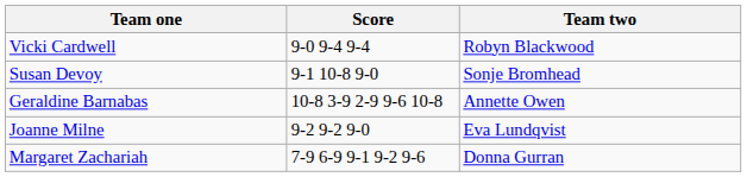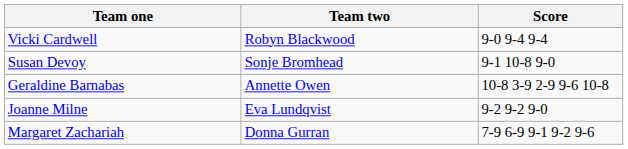 <table class="wikitable">
 <tr>
 <th width=250>Team one</th>
+<th width=250>Team two</th>
 <th width=150>Score</th>
-<th width=250>Team two</th>
 </tr>
 <tr>
 <td> <a href='#'>Vicki Cardwell</a></td>
+<td> <a href='#'>Robyn Blackwood</a></td>
 <td>9-0 9-4 9-4</td>
-<td> <a href='#'>Robyn Blackwood</a></td>
 </tr>
 <tr>
 <td> <a href='#'>Susan Devoy</a></td>
+<td> <a href='#'>Sonje Bromhead</a></td>
 <td>9-1 10-8 9-0</td>
-<td> <a href='#'>Sonje Bromhead</a></td>
 </tr>
 <tr>
 <td> <a href='#'>Geraldine Barnabas</a></td>
+<td> <a href='#'>Annette Owen</a></td>
 <td>10-8 3-9 2-9 9-6 10-8</td>
-<td> <a href='#'>Annette Owen</a></td>
 </tr>
 <tr>
 <td> <a href='#'>Joanne Milne</a></td>
+<td> <a href='#'>Eva Lundqvist</a></td>
 <td>9-2 9-2 9-0</td>
-<td> <a href='#'>Eva Lundqvist</a></td>
 </tr>
 <tr>
 <td> <a href='#'>Margaret Zachariah</a></td>
+<td> <a href='#'>Donna Gurran</a></td>
 <td>7-9 6-9 9-1 9-2 9-6</td>
-<td> <a href='#'>Donna Gurran</a></td>
 </tr>
 </table>
